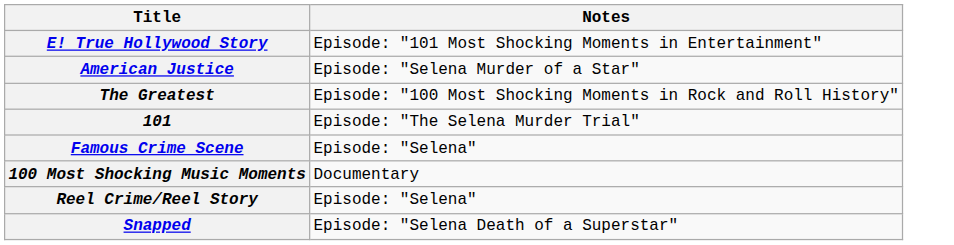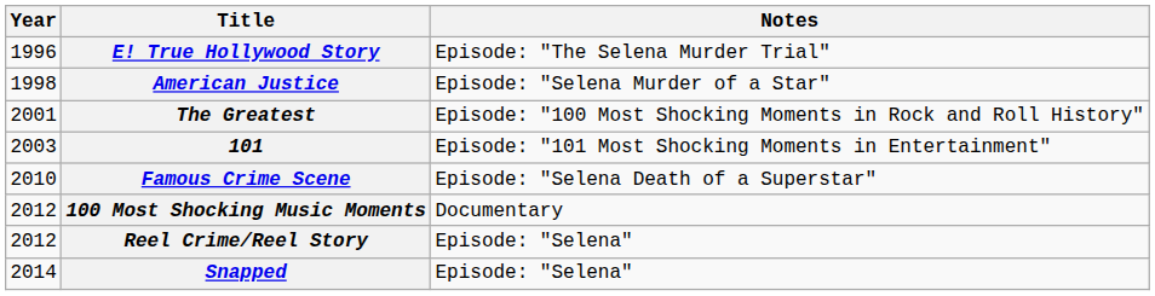 <table class="wikitable sortable plainrowheaders">
 <tr>
+<th scope="col">Year</th>
 <th scope="col">Title</th>
 <th scope="col" class="unsortable">Notes</th>
 </tr>
 <tr>
+<td>1996</td>
 <th scope="row"><em><a href='#'>E! True Hollywood Story</a></em></th>
-<td>Episode: "101 Most Shocking Moments in Entertainment"</td>
+<td>Episode: "The Selena Murder Trial"</td>
 </tr>
 <tr>
+<td>1998</td>
 <th scope="row"><em><a href='#'>American Justice</a></em></th>
 <td>Episode: "Selena Murder of a Star"</td>
 </tr>
 <tr>
+<td>2001</td>
 <th scope="row"><em>The Greatest</em></th>
 <td>Episode: "100 Most Shocking Moments in Rock and Roll History"</td>
 </tr>
 <tr>
+<td>2003</td>
 <th scope="row"><em>101</em></th>
-<td>Episode: "The Selena Murder Trial"</td>
+<td>Episode: "101 Most Shocking Moments in Entertainment"</td>
 </tr>
 <tr>
+<td>2010</td>
 <th scope="row"><em><a href='#'>Famous Crime Scene</a></em></th>
-<td>Episode: "Selena"</td>
+<td>Episode: "Selena Death of a Superstar"</td>
 </tr>
 <tr>
+<td>2012</td>
 <th scope="row"><em>100 Most Shocking Music Moments</em></th>
 <td>Documentary</td>
 </tr>
 <tr>
+<td>2012</td>
 <th scope="row"><em>Reel Crime/Reel Story</em></th>
 <td>Episode: "Selena"</td>
 </tr>
 <tr>
+<td>2014</td>
 <th scope="row"><em><a href='#'>Snapped</a></em></th>
-<td>Episode: "Selena Death of a Superstar"</td>
+<td>Episode: "Selena"</td>
 </tr>
 </table>
